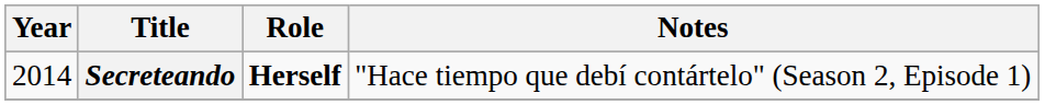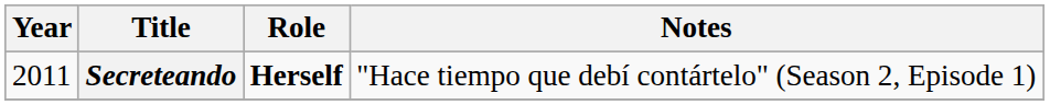 <table class="wikitable plainrowheaders sortable">
 <tr>
 <th scope="col">Year</th>
 <th scope="col">Title</th>
 <th scope="col">Role</th>
 <th scope="col" class="unsortable">Notes</th>
 </tr>
 <tr>
-<td>2014</td>
+<td>2011</td>
 <th scope="row"><em>Secreteando</em></th>
 <td><strong>Herself</strong></td>
 <td>"Hace tiempo que debí contártelo" (Season 2, Episode 1)</td>
 </tr>
 <tr>
 </tr>
 </table>
